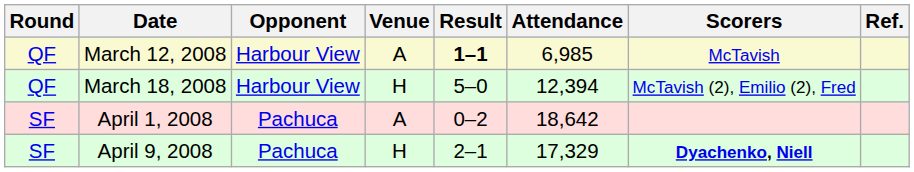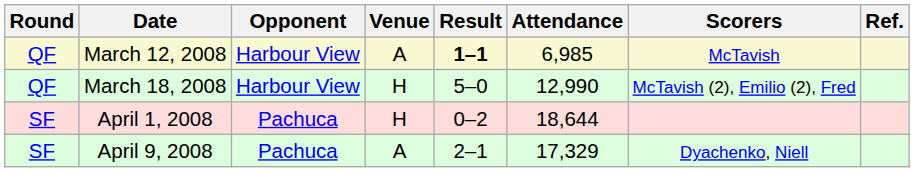 <table class="wikitable" style="font-size:95%; text-align:center">
 <tr>
 <th>Round</th>
 <th>Date</th>
 <th>Opponent</th>
 <th>Venue</th>
 <th>Result</th>
 <th>Attendance</th>
 <th>Scorers</th>
 <th>Ref.</th>
 </tr>
 <tr style="background:#fafad2;">
 <td><a href='#'>QF</a></td>
 <td>March 12, 2008</td>
 <td>  <a href='#'>Harbour View</a></td>
 <td>A</td>
 <td><strong>1–1</strong></td>
 <td>6,985</td>
 <td><small><a href='#'>McTavish</a></small></td>
 <td></td>
 </tr>
 <tr style="background:#dfd;">
 <td><a href='#'>QF</a></td>
 <td>March 18, 2008</td>
 <td>  <a href='#'>Harbour View</a></td>
 <td>H</td>
 <td>5–0</td>
-<td>12,394</td>
+<td>12,990</td>
 <td><small><a href='#'>McTavish</a> (2), <a href='#'>Emilio</a> (2), <a href='#'>Fred</a></small></td>
 <td></td>
 </tr>
 <tr style="background:#fdd;">
 <td><a href='#'>SF</a></td>
 <td>April 1, 2008</td>
 <td>  <a href='#'>Pachuca</a></td>
-<td>A</td>
+<td>H</td>
 <td>0–2</td>
-<td>18,642</td>
+<td>18,644</td>
 <td></td>
 <td></td>
 </tr>
 <tr style="background:#dfd;">
 <td><a href='#'>SF</a></td>
 <td>April 9, 2008</td>
 <td>  <a href='#'>Pachuca</a></td>
-<td>H</td>
+<td>A</td>
 <td>2–1</td>
 <td>17,329</td>
-<td><strong><small><a href='#'>Dyachenko</a>, <a href='#'>Niell</a></small></strong></td>
+<td><small><a href='#'>Dyachenko</a>, <a href='#'>Niell</a></small></td>
 <td></td>
 </tr>
 </table>
